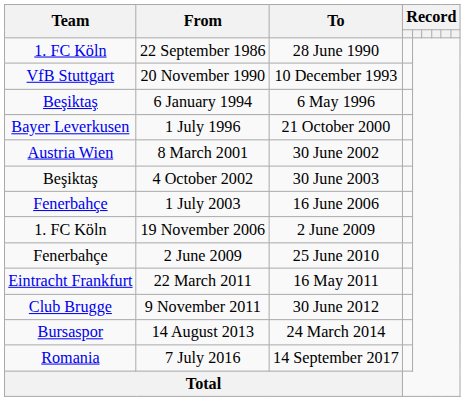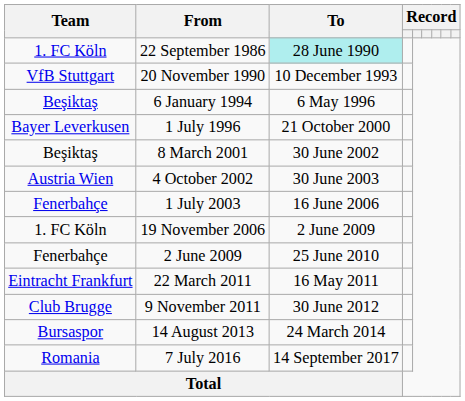 <table class="wikitable" style="text-align: center">
 <tr>
 <th rowspan="2">Team</th>
 <th rowspan="2">From</th>
 <th rowspan="2">To</th>
 <th colspan="6">Record</th>
 </tr>
 <tr>
 <th></th>
 <th></th>
 <th></th>
 <th></th>
 <th></th>
 <th></th>
 </tr>
 <tr>
 <td><a href='#'>1. FC Köln</a></td>
 <td>22 September 1986</td>
-<td>28 June 1990<br></td>
+<td style="background: paleturquoise;">28 June 1990<br></td>
 <td></td>
 </tr>
 <tr>
 <td><a href='#'>VfB Stuttgart</a></td>
 <td>20 November 1990</td>
 <td>10 December 1993<br></td>
 <td></td>
 </tr>
 <tr>
 <td><a href='#'>Beşiktaş</a></td>
 <td>6 January 1994</td>
 <td>6 May 1996<br></td>
 <td></td>
 </tr>
 <tr>
 <td><a href='#'>Bayer Leverkusen</a></td>
 <td>1 July 1996</td>
 <td>21 October 2000<br></td>
 <td></td>
 </tr>
 <tr>
-<td><a href='#'>Austria Wien</a></td>
+<td>Beşiktaş</td>
 <td>8 March 2001</td>
 <td>30 June 2002<br></td>
 <td></td>
 </tr>
 <tr>
-<td>Beşiktaş</td>
+<td><a href='#'>Austria Wien</a></td>
 <td>4 October 2002</td>
 <td>30 June 2003<br></td>
 <td></td>
 </tr>
 <tr>
 <td><a href='#'>Fenerbahçe</a></td>
 <td>1 July 2003</td>
 <td>16 June 2006<br></td>
 <td></td>
 </tr>
 <tr>
 <td>1. FC Köln</td>
 <td>19 November 2006</td>
 <td>2 June 2009<br></td>
 <td></td>
 </tr>
 <tr>
 <td>Fenerbahçe</td>
 <td>2 June 2009</td>
 <td>25 June 2010<br></td>
 <td></td>
 </tr>
 <tr>
 <td><a href='#'>Eintracht Frankfurt</a></td>
 <td>22 March 2011</td>
 <td>16 May 2011<br></td>
 <td></td>
 </tr>
 <tr>
 <td><a href='#'>Club Brugge</a></td>
 <td>9 November 2011</td>
 <td>30 June 2012<br></td>
 <td></td>
 </tr>
 <tr>
 <td><a href='#'>Bursaspor</a></td>
 <td>14 August 2013</td>
 <td>24 March 2014<br></td>
 <td></td>
 </tr>
 <tr>
 <td><a href='#'>Romania</a></td>
 <td>7 July 2016</td>
 <td>14 September 2017<br></td>
 <td></td>
 </tr>
 <tr>
 <th colspan="3">Total<br></th>
 </tr>
 </table>
